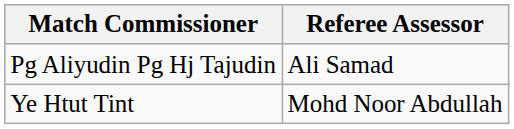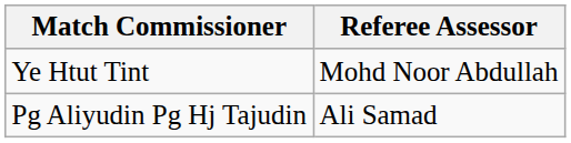 <table class="wikitable">
 <tr>
 <th>Match Commissioner</th>
 <th>Referee Assessor</th>
 </tr>
 <tr>
+<td> Ye Htut Tint</td>
+<td> Mohd Noor Abdullah</td>
+</tr>
+<tr>
 <td> Pg Aliyudin Pg Hj Tajudin</td>
 <td> Ali Samad</td>
 </tr>
-<tr>
-<td> Ye Htut Tint</td>
-<td> Mohd Noor Abdullah</td>
-</tr>
 </table>
